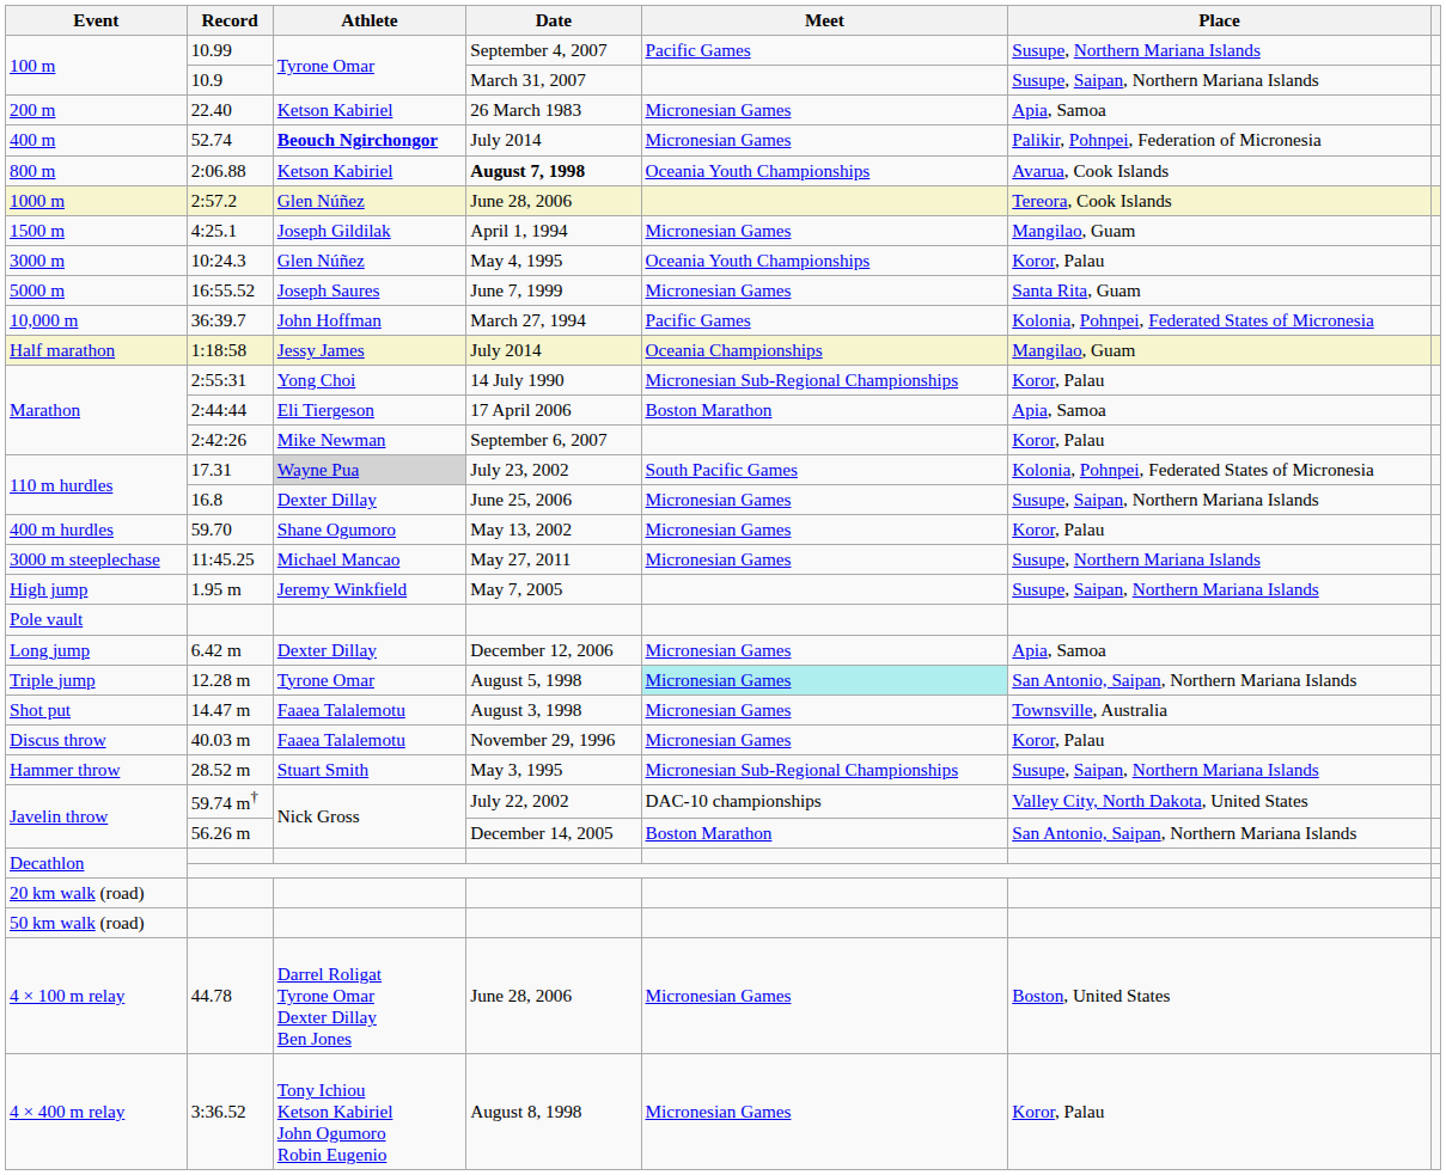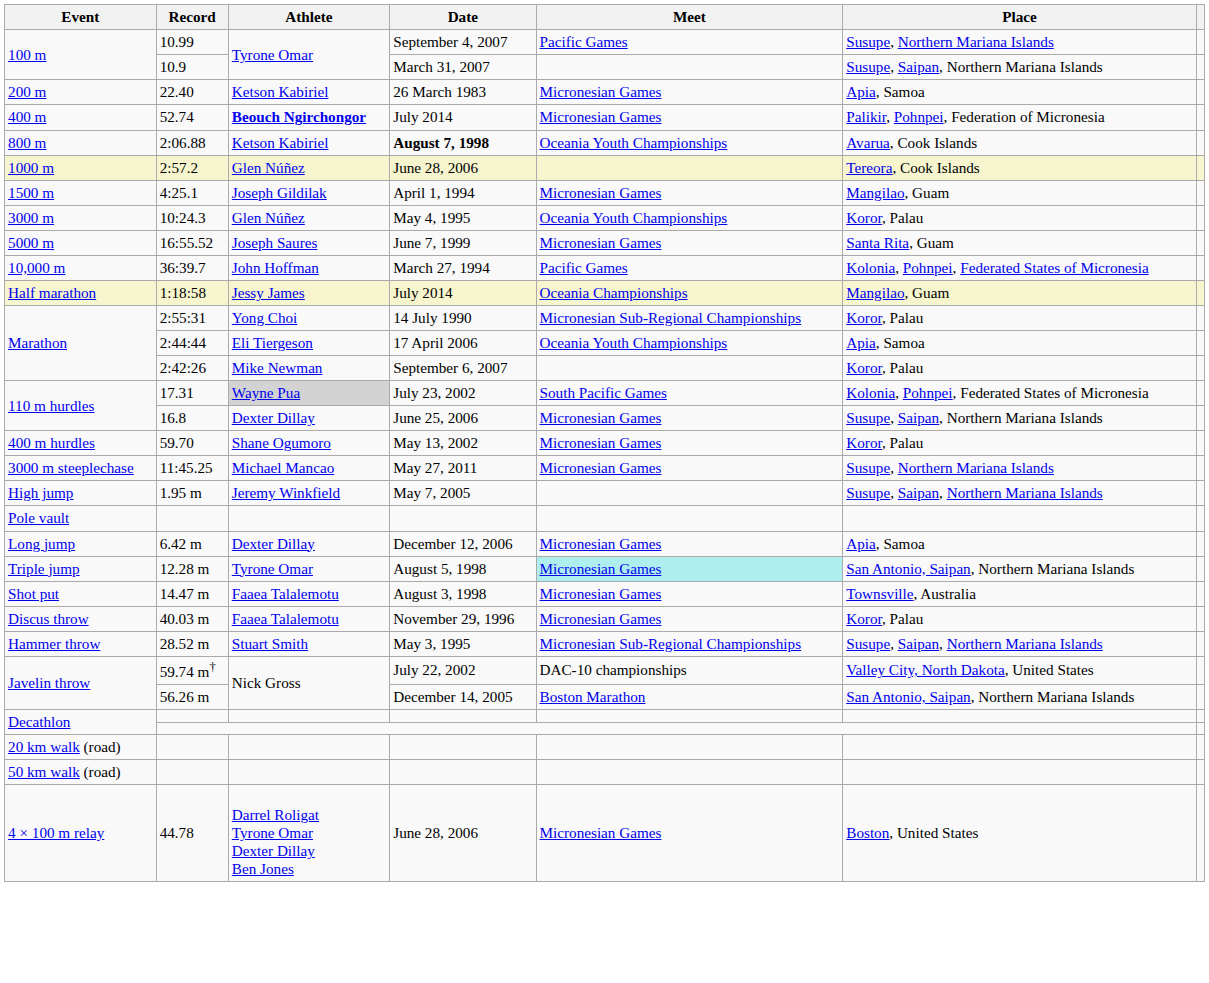 <table class="wikitable" style="font-size:95%; width: 95%;">
 <tr>
 <th>Event</th>
 <th>Record</th>
 <th>Athlete</th>
 <th>Date</th>
 <th>Meet</th>
 <th>Place</th>
 <th></th>
 </tr>
 <tr>
 <td rowspan=2><a href='#'>100 m</a></td>
 <td>10.99 </td>
 <td rowspan=2><a href='#'>Tyrone Omar</a></td>
 <td>September 4, 2007</td>
 <td><a href='#'>Pacific Games</a></td>
 <td><a href='#'>Susupe</a>, <a href='#'>Northern Mariana Islands</a></td>
 <td></td>
 </tr>
 <tr>
 <td>10.9 </td>
 <td>March 31, 2007</td>
 <td></td>
 <td><a href='#'>Susupe</a>, <a href='#'>Saipan</a>, Northern Mariana Islands</td>
 <td></td>
 </tr>
 <tr>
 <td><a href='#'>200 m</a></td>
 <td>22.40 </td>
 <td><a href='#'>Ketson Kabiriel</a></td>
 <td>26 March 1983</td>
 <td><a href='#'>Micronesian Games</a></td>
 <td><a href='#'>Apia</a>, Samoa</td>
 <td></td>
 </tr>
 <tr>
 <td><a href='#'>400 m</a></td>
 <td>52.74</td>
 <td><strong><a href='#'>Beouch Ngirchongor</a></strong></td>
 <td>July 2014</td>
 <td><a href='#'>Micronesian Games</a></td>
 <td><a href='#'>Palikir</a>, <a href='#'>Pohnpei</a>, Federation of Micronesia</td>
 <td></td>
 </tr>
 <tr>
 <td><a href='#'>800 m</a></td>
 <td>2:06.88</td>
 <td><a href='#'>Ketson Kabiriel</a></td>
 <td><strong>August 7, 1998</strong></td>
 <td><a href='#'>Oceania Youth Championships</a></td>
 <td><a href='#'>Avarua</a>, Cook Islands</td>
 <td></td>
 </tr>
 <tr style="background:#f6F5CE;">
 <td><a href='#'>1000 m</a></td>
 <td>2:57.2 </td>
 <td><a href='#'>Glen Núñez</a></td>
 <td>June 28, 2006</td>
 <td></td>
 <td><a href='#'>Tereora</a>, Cook Islands</td>
 <td></td>
 </tr>
 <tr>
 <td><a href='#'>1500 m</a></td>
 <td>4:25.1</td>
 <td><a href='#'>Joseph Gildilak</a></td>
 <td>April 1, 1994</td>
 <td><a href='#'>Micronesian Games</a></td>
 <td><a href='#'>Mangilao</a>, Guam</td>
 <td></td>
 </tr>
 <tr>
 <td><a href='#'>3000 m</a></td>
 <td>10:24.3</td>
 <td><a href='#'>Glen Núñez</a></td>
 <td>May 4, 1995</td>
 <td><a href='#'>Oceania Youth Championships</a></td>
 <td><a href='#'>Koror</a>, Palau</td>
 <td></td>
 </tr>
 <tr>
 <td><a href='#'>5000 m</a></td>
 <td>16:55.52</td>
 <td><a href='#'>Joseph Saures</a></td>
 <td>June 7, 1999</td>
 <td><a href='#'>Micronesian Games</a></td>
 <td><a href='#'>Santa Rita</a>, Guam</td>
 <td></td>
 </tr>
 <tr>
 <td><a href='#'>10,000 m</a></td>
 <td>36:39.7</td>
 <td><a href='#'>John Hoffman</a></td>
 <td>March 27, 1994</td>
 <td><a href='#'>Pacific Games</a></td>
 <td><a href='#'>Kolonia</a>, <a href='#'>Pohnpei</a>, <a href='#'>Federated States of Micronesia</a></td>
 <td></td>
 </tr>
 <tr style="background:#f6F5CE;">
 <td><a href='#'>Half marathon</a></td>
 <td>1:18:58</td>
 <td><a href='#'>Jessy James</a></td>
 <td>July 2014</td>
 <td><a href='#'>Oceania Championships</a></td>
 <td><a href='#'>Mangilao</a>, Guam</td>
 <td></td>
 </tr>
 <tr>
 <td rowspan=3><a href='#'>Marathon</a></td>
 <td>2:55:31</td>
 <td><a href='#'>Yong Choi</a></td>
 <td>14 July 1990</td>
 <td><a href='#'>Micronesian Sub-Regional Championships</a></td>
 <td><a href='#'>Koror</a>, Palau</td>
 <td></td>
 </tr>
 <tr>
 <td>2:44:44 </td>
 <td><a href='#'>Eli Tiergeson</a></td>
 <td>17 April 2006</td>
-<td><a href='#'>Boston Marathon</a></td>
+<td><a href='#'>Oceania Youth Championships</a></td>
 <td><a href='#'>Apia</a>, Samoa</td>
 <td></td>
 </tr>
 <tr>
 <td>2:42:26</td>
 <td><a href='#'>Mike Newman</a></td>
 <td>September 6, 2007</td>
 <td></td>
 <td><a href='#'>Koror</a>, Palau</td>
 <td></td>
 </tr>
 <tr>
 <td rowspan=2><a href='#'>110 m hurdles</a></td>
 <td>17.31</td>
 <td style="background: lightgrey;"><a href='#'>Wayne Pua</a></td>
 <td>July 23, 2002</td>
 <td><a href='#'>South Pacific Games</a></td>
 <td><a href='#'>Kolonia</a>, <a href='#'>Pohnpei</a>, Federated States of Micronesia</td>
 <td></td>
 </tr>
 <tr>
 <td>16.8 </td>
 <td><a href='#'>Dexter Dillay</a></td>
 <td>June 25, 2006</td>
 <td><a href='#'>Micronesian Games</a></td>
 <td><a href='#'>Susupe</a>, <a href='#'>Saipan</a>, Northern Mariana Islands</td>
 <td></td>
 </tr>
 <tr>
 <td><a href='#'>400 m hurdles</a></td>
 <td>59.70</td>
 <td><a href='#'>Shane Ogumoro</a></td>
 <td>May 13, 2002</td>
 <td><a href='#'>Micronesian Games</a></td>
 <td><a href='#'>Koror</a>, Palau</td>
 <td></td>
 </tr>
 <tr>
 <td><a href='#'>3000 m steeplechase</a></td>
 <td>11:45.25</td>
 <td><a href='#'>Michael Mancao</a></td>
 <td>May 27, 2011</td>
 <td><a href='#'>Micronesian Games</a></td>
 <td><a href='#'>Susupe</a>, <a href='#'>Northern Mariana Islands</a></td>
 <td></td>
 </tr>
 <tr>
 <td><a href='#'>High jump</a></td>
 <td>1.95 m</td>
 <td><a href='#'>Jeremy Winkfield</a></td>
 <td>May 7, 2005</td>
 <td></td>
 <td><a href='#'>Susupe</a>, <a href='#'>Saipan</a>, <a href='#'>Northern Mariana Islands</a></td>
 <td></td>
 </tr>
 <tr>
 <td><a href='#'>Pole vault</a></td>
 <td></td>
 <td></td>
 <td></td>
 <td></td>
 <td></td>
 <td></td>
 </tr>
 <tr>
 <td><a href='#'>Long jump</a></td>
 <td>6.42 m</td>
 <td><a href='#'>Dexter Dillay</a></td>
 <td>December 12, 2006</td>
 <td><a href='#'>Micronesian Games</a></td>
 <td><a href='#'>Apia</a>, Samoa</td>
 <td></td>
 </tr>
 <tr>
 <td><a href='#'>Triple jump</a></td>
 <td>12.28 m</td>
 <td><a href='#'>Tyrone Omar</a></td>
 <td>August 5, 1998</td>
 <td style="background: paleturquoise;"><a href='#'>Micronesian Games</a></td>
 <td><a href='#'>San Antonio, Saipan</a>, Northern Mariana Islands</td>
 <td></td>
 </tr>
 <tr>
 <td><a href='#'>Shot put</a></td>
 <td>14.47 m</td>
 <td><a href='#'>Faaea Talalemotu</a></td>
 <td>August 3, 1998</td>
 <td><a href='#'>Micronesian Games</a></td>
 <td><a href='#'>Townsville</a>, Australia</td>
 <td></td>
 </tr>
 <tr>
 <td><a href='#'>Discus throw</a></td>
 <td>40.03 m</td>
 <td><a href='#'>Faaea Talalemotu</a></td>
 <td>November 29, 1996</td>
 <td><a href='#'>Micronesian Games</a></td>
 <td><a href='#'>Koror</a>, Palau</td>
 <td></td>
 </tr>
 <tr>
 <td><a href='#'>Hammer throw</a></td>
 <td>28.52 m</td>
 <td><a href='#'>Stuart Smith</a></td>
 <td>May 3, 1995</td>
 <td><a href='#'>Micronesian Sub-Regional Championships</a></td>
 <td><a href='#'>Susupe</a>, <a href='#'>Saipan</a>, <a href='#'>Northern Mariana Islands</a></td>
 <td></td>
 </tr>
 <tr>
 <td rowspan=2><a href='#'>Javelin throw</a></td>
 <td>59.74 m<sup>†</sup></td>
 <td rowspan=2>Nick Gross</td>
 <td>July 22, 2002</td>
 <td>DAC-10 championships</td>
 <td><a href='#'>Valley City, North Dakota</a>, United States</td>
 <td></td>
 </tr>
 <tr>
 <td>56.26 m</td>
 <td>December 14, 2005</td>
 <td><a href='#'>Boston Marathon</a></td>
 <td><a href='#'>San Antonio, Saipan</a>, Northern Mariana Islands</td>
 <td></td>
 </tr>
 <tr>
 <td rowspan=2><a href='#'>Decathlon</a></td>
 <td></td>
 <td></td>
 <td></td>
 <td></td>
 <td></td>
 <td></td>
 </tr>
 <tr>
 <td colspan=5></td>
 <td></td>
 </tr>
 <tr>
 <td><a href='#'>20 km walk</a> (road)</td>
 <td></td>
 <td></td>
 <td></td>
 <td></td>
 <td></td>
 <td></td>
 </tr>
 <tr>
 <td><a href='#'>50 km walk</a> (road)</td>
 <td></td>
 <td></td>
 <td></td>
 <td></td>
 <td></td>
 <td></td>
 </tr>
 <tr>
 <td><a href='#'>4 × 100 m relay</a></td>
 <td>44.78</td>
 <td><br><a href='#'>Darrel Roligat</a><br><a href='#'>Tyrone Omar</a><br><a href='#'>Dexter Dillay</a><br><a href='#'>Ben Jones</a></td>
 <td>June 28, 2006</td>
 <td><a href='#'>Micronesian Games</a></td>
 <td><a href='#'>Boston</a>, United States</td>
 <td></td>
 </tr>
-<tr>
-<td><a href='#'>4 × 400 m relay</a></td>
-<td>3:36.52</td>
-<td><br><a href='#'>Tony Ichiou</a><br><a href='#'>Ketson Kabiriel</a><br><a href='#'>John Ogumoro</a><br><a href='#'>Robin Eugenio</a></td>
-<td>August 8, 1998</td>
-<td><a href='#'>Micronesian Games</a></td>
-<td><a href='#'>Koror</a>, Palau</td>
-<td></td>
-</tr>
 </table>
